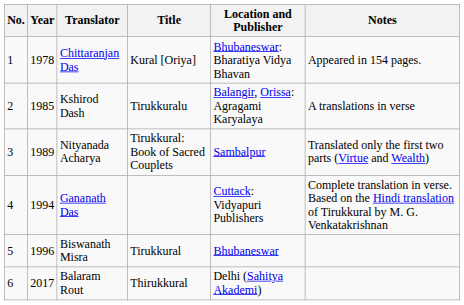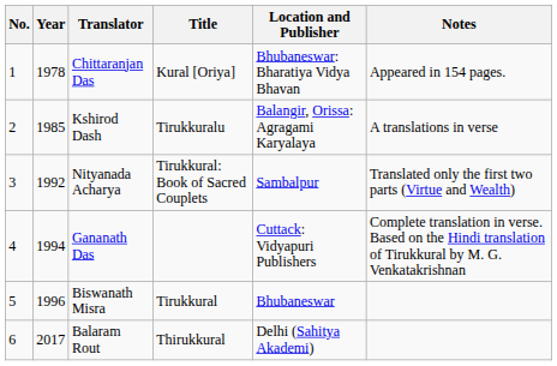 <table class="wikitable">
 <tr>
 <th>No.</th>
 <th>Year</th>
 <th>Translator</th>
 <th>Title</th>
 <th>Location and Publisher</th>
 <th>Notes</th>
 </tr>
 <tr>
 <td>1</td>
 <td>1978</td>
 <td><a href='#'>Chittaranjan Das</a></td>
 <td>Kural [Oriya]</td>
 <td><a href='#'>Bhubaneswar</a>: Bharatiya Vidya Bhavan</td>
 <td>Appeared in 154 pages.</td>
 </tr>
 <tr>
 <td>2</td>
 <td>1985</td>
 <td>Kshirod Dash</td>
 <td>Tirukkuralu</td>
 <td><a href='#'>Balangir</a>, <a href='#'>Orissa</a>: Agragami Karyalaya</td>
 <td>A translations in verse</td>
 </tr>
 <tr>
 <td>3</td>
-<td>1989</td>
+<td>1992</td>
 <td>Nityanada Acharya</td>
 <td>Tirukkural: Book of Sacred Couplets</td>
 <td><a href='#'>Sambalpur</a></td>
 <td>Translated only the first two parts (<a href='#'>Virtue</a> and <a href='#'>Wealth</a>)</td>
 </tr>
 <tr>
 <td>4</td>
 <td>1994</td>
 <td><a href='#'>Gananath Das</a></td>
 <td></td>
 <td><a href='#'>Cuttack</a>: Vidyapuri Publishers</td>
 <td>Complete translation in verse. Based on the <a href='#'>Hindi translation</a> of Tirukkural by M. G. Venkatakrishnan</td>
 </tr>
 <tr>
 <td>5</td>
 <td>1996</td>
 <td>Biswanath Misra</td>
 <td>Tirukkural</td>
 <td><a href='#'>Bhubaneswar</a></td>
 <td></td>
 </tr>
 <tr>
 <td>6</td>
 <td>2017</td>
 <td>Balaram Rout</td>
 <td>Thirukkural</td>
 <td>Delhi (<a href='#'>Sahitya Akademi</a>)</td>
 <td></td>
 </tr>
 </table>
